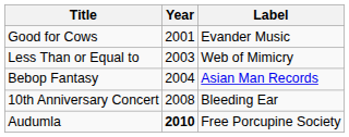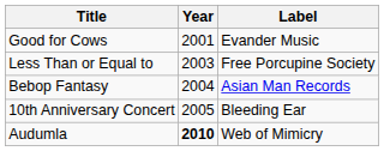 <table class="wikitable">
 <tr>
 <th>Title</th>
 <th>Year</th>
 <th>Label</th>
 </tr>
 <tr>
 <td>Good for Cows</td>
 <td>2001</td>
 <td>Evander Music</td>
 </tr>
 <tr>
 <td>Less Than or Equal to</td>
 <td>2003</td>
-<td>Web of Mimicry</td>
+<td>Free Porcupine Society</td>
 </tr>
 <tr>
 <td>Bebop Fantasy</td>
 <td>2004</td>
 <td><a href='#'>Asian Man Records</a></td>
 </tr>
 <tr>
 <td>10th Anniversary Concert</td>
-<td>2008</td>
+<td>2005</td>
 <td>Bleeding Ear</td>
 </tr>
 <tr>
 <td>Audumla</td>
 <td><strong>2010</strong></td>
-<td>Free Porcupine Society</td>
+<td>Web of Mimicry</td>
 </tr>
 </table>
